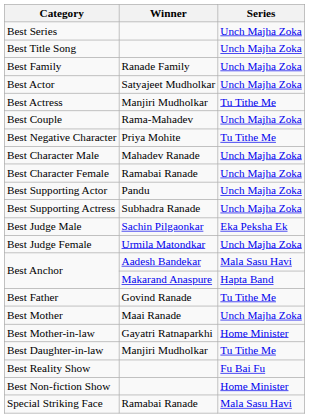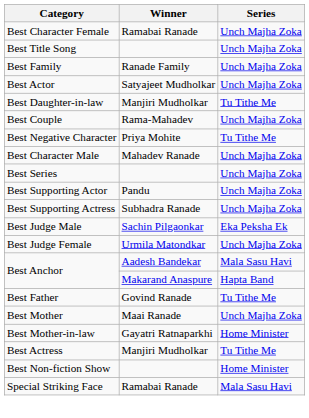 <table class="wikitable sortable">
 <tr>
 <th>Category</th>
 <th>Winner</th>
 <th>Series</th>
 </tr>
 <tr>
-<td>Best Series</td>
-<td></td>
+<td>Best Character Female</td>
+<td>Ramabai Ranade</td>
 <td><a href='#'>Unch Majha Zoka</a></td>
 </tr>
 <tr>
 <td>Best Title Song</td>
 <td></td>
 <td><a href='#'>Unch Majha Zoka</a></td>
 </tr>
 <tr>
 <td>Best Family</td>
 <td>Ranade Family</td>
 <td><a href='#'>Unch Majha Zoka</a></td>
 </tr>
 <tr>
 <td>Best Actor</td>
 <td>Satyajeet Mudholkar</td>
 <td><a href='#'>Unch Majha Zoka</a></td>
 </tr>
 <tr>
-<td>Best Actress</td>
+<td>Best Daughter-in-law</td>
 <td>Manjiri Mudholkar</td>
 <td><a href='#'>Tu Tithe Me</a></td>
 </tr>
 <tr>
 <td>Best Couple</td>
 <td>Rama-Mahadev</td>
 <td><a href='#'>Unch Majha Zoka</a></td>
 </tr>
 <tr>
 <td>Best Negative Character</td>
 <td>Priya Mohite</td>
 <td><a href='#'>Tu Tithe Me</a></td>
 </tr>
 <tr>
 <td>Best Character Male</td>
 <td>Mahadev Ranade</td>
 <td><a href='#'>Unch Majha Zoka</a></td>
 </tr>
 <tr>
-<td>Best Character Female</td>
-<td>Ramabai Ranade</td>
+<td>Best Series</td>
+<td></td>
 <td><a href='#'>Unch Majha Zoka</a></td>
 </tr>
 <tr>
 <td>Best Supporting Actor</td>
 <td>Pandu</td>
 <td><a href='#'>Unch Majha Zoka</a></td>
 </tr>
 <tr>
 <td>Best Supporting Actress</td>
 <td>Subhadra Ranade</td>
 <td><a href='#'>Unch Majha Zoka</a></td>
 </tr>
 <tr>
 <td>Best Judge Male</td>
 <td><a href='#'>Sachin Pilgaonkar</a></td>
 <td><a href='#'>Eka Peksha Ek</a></td>
 </tr>
 <tr>
 <td>Best Judge Female</td>
 <td><a href='#'>Urmila Matondkar</a></td>
 <td><a href='#'>Unch Majha Zoka</a></td>
 </tr>
 <tr>
 <td rowspan="2">Best Anchor</td>
 <td><a href='#'>Aadesh Bandekar</a></td>
 <td><a href='#'>Mala Sasu Havi</a></td>
 </tr>
 <tr>
 <td><a href='#'>Makarand Anaspure</a></td>
 <td><a href='#'>Hapta Band</a></td>
 </tr>
 <tr>
 <td>Best Father</td>
 <td>Govind Ranade</td>
 <td><a href='#'>Tu Tithe Me</a></td>
 </tr>
 <tr>
 <td>Best Mother</td>
 <td>Maai Ranade</td>
 <td><a href='#'>Unch Majha Zoka</a></td>
 </tr>
 <tr>
 <td>Best Mother-in-law</td>
 <td>Gayatri Ratnaparkhi</td>
 <td><a href='#'>Home Minister</a></td>
 </tr>
 <tr>
-<td>Best Daughter-in-law</td>
+<td>Best Actress</td>
 <td>Manjiri Mudholkar</td>
 <td><a href='#'>Tu Tithe Me</a></td>
-</tr>
-<tr>
-<td>Best Reality Show</td>
-<td></td>
-<td><a href='#'>Fu Bai Fu</a></td>
 </tr>
 <tr>
 <td>Best Non-fiction Show</td>
 <td></td>
 <td><a href='#'>Home Minister</a></td>
 </tr>
 <tr>
 <td>Special Striking Face</td>
 <td>Ramabai Ranade</td>
 <td><a href='#'>Mala Sasu Havi</a></td>
 </tr>
 </table>
